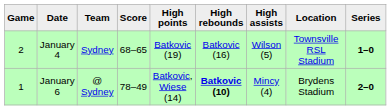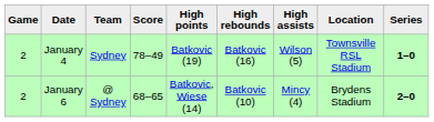 <table class="wikitable" style="font-size:90%; text-align: center; width: 90%; margin:1em auto;">
 <tr>
 <th style="background:#eee; width: 5%;">Game</th>
 <th style="background:#eee; width: 5%;">Date</th>
 <th style="background:#eee; width: 10%;">Team</th>
 <th style="background:#eee; width: 5%;">Score</th>
 <th style="background:#eee; width: 10%;">High points</th>
 <th style="background:#eee; width: 10%;">High rebounds</th>
 <th style="background:#eee; width: 10%;">High assists</th>
 <th style="background:#eee; width: 15%;">Location</th>
 <th style="background:#eee; width: 10%;">Series</th>
 </tr>
 <tr style= "background:#bfb;">
 <td>2</td>
 <td>January <br> 4</td>
 <td><a href='#'>Sydney</a></td>
-<td>68–65</td>
+<td>78–49</td>
 <td><a href='#'>Batkovic</a> (19)</td>
 <td><a href='#'>Batkovic</a> (16)</td>
 <td><a href='#'>Wilson</a> (5)</td>
 <td><a href='#'>Townsville RSL Stadium</a></td>
 <td><strong>1–0</strong></td>
 </tr>
 <tr style= "background:#bfb;">
-<td>1</td>
+<td>2</td>
 <td>January <br> 6</td>
 <td>@ <a href='#'>Sydney</a></td>
-<td>78–49</td>
+<td>68–65</td>
 <td><a href='#'>Batkovic</a>, <a href='#'>Wiese</a> (14)</td>
-<td><strong><a href='#'>Batkovic</a> (10)</strong></td>
+<td><a href='#'>Batkovic</a> (10)</td>
 <td><a href='#'>Mincy</a> (4)</td>
 <td>Brydens Stadium</td>
 <td><strong>2–0</strong></td>
 </tr>
 </table>
